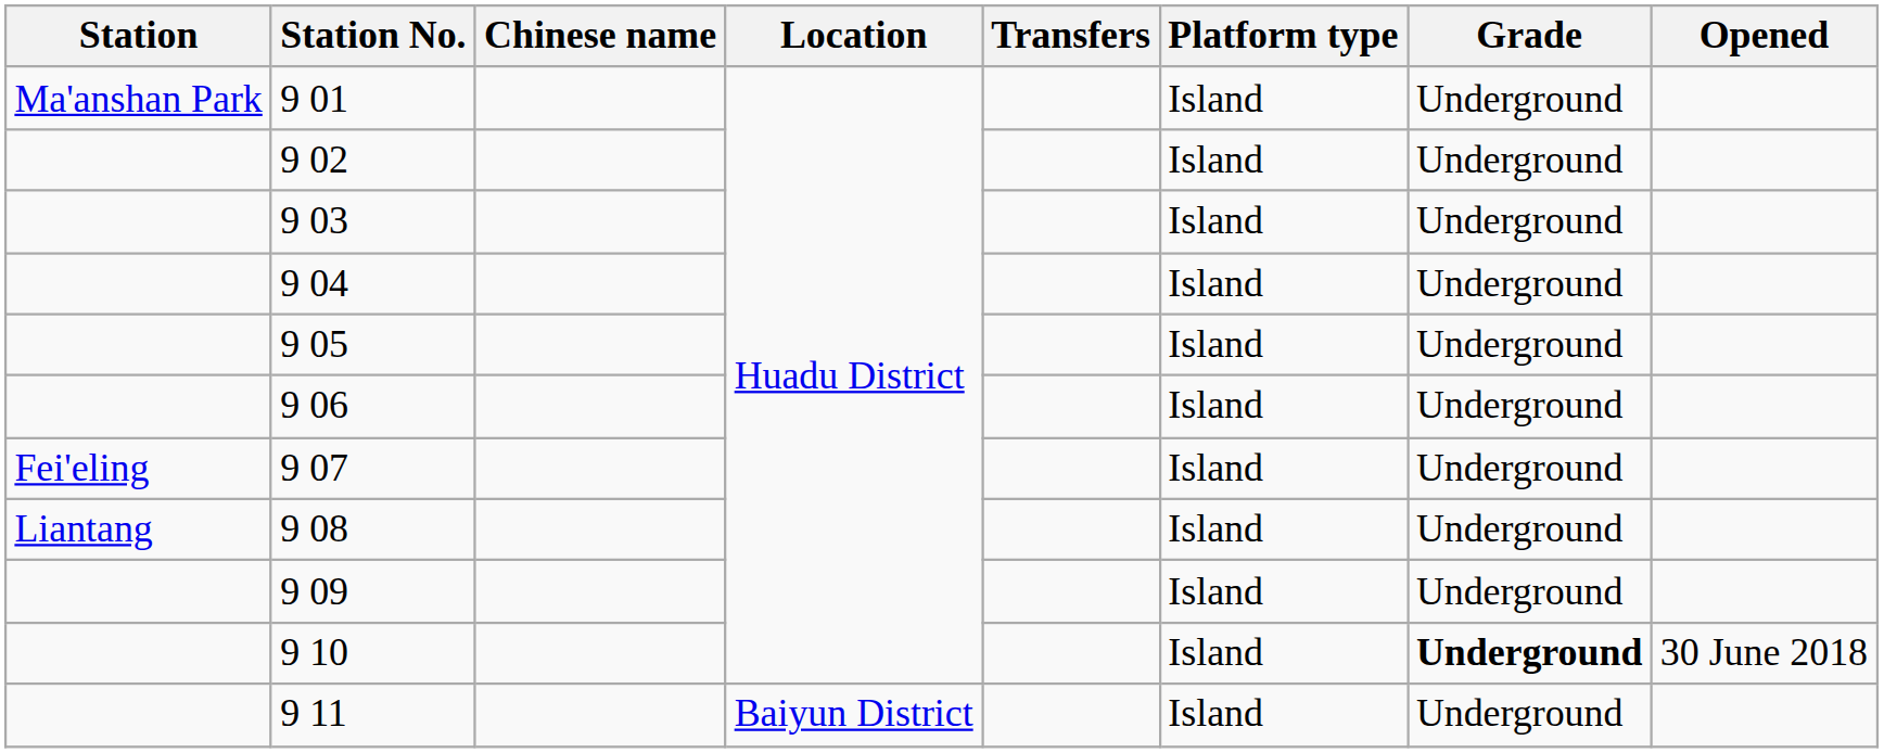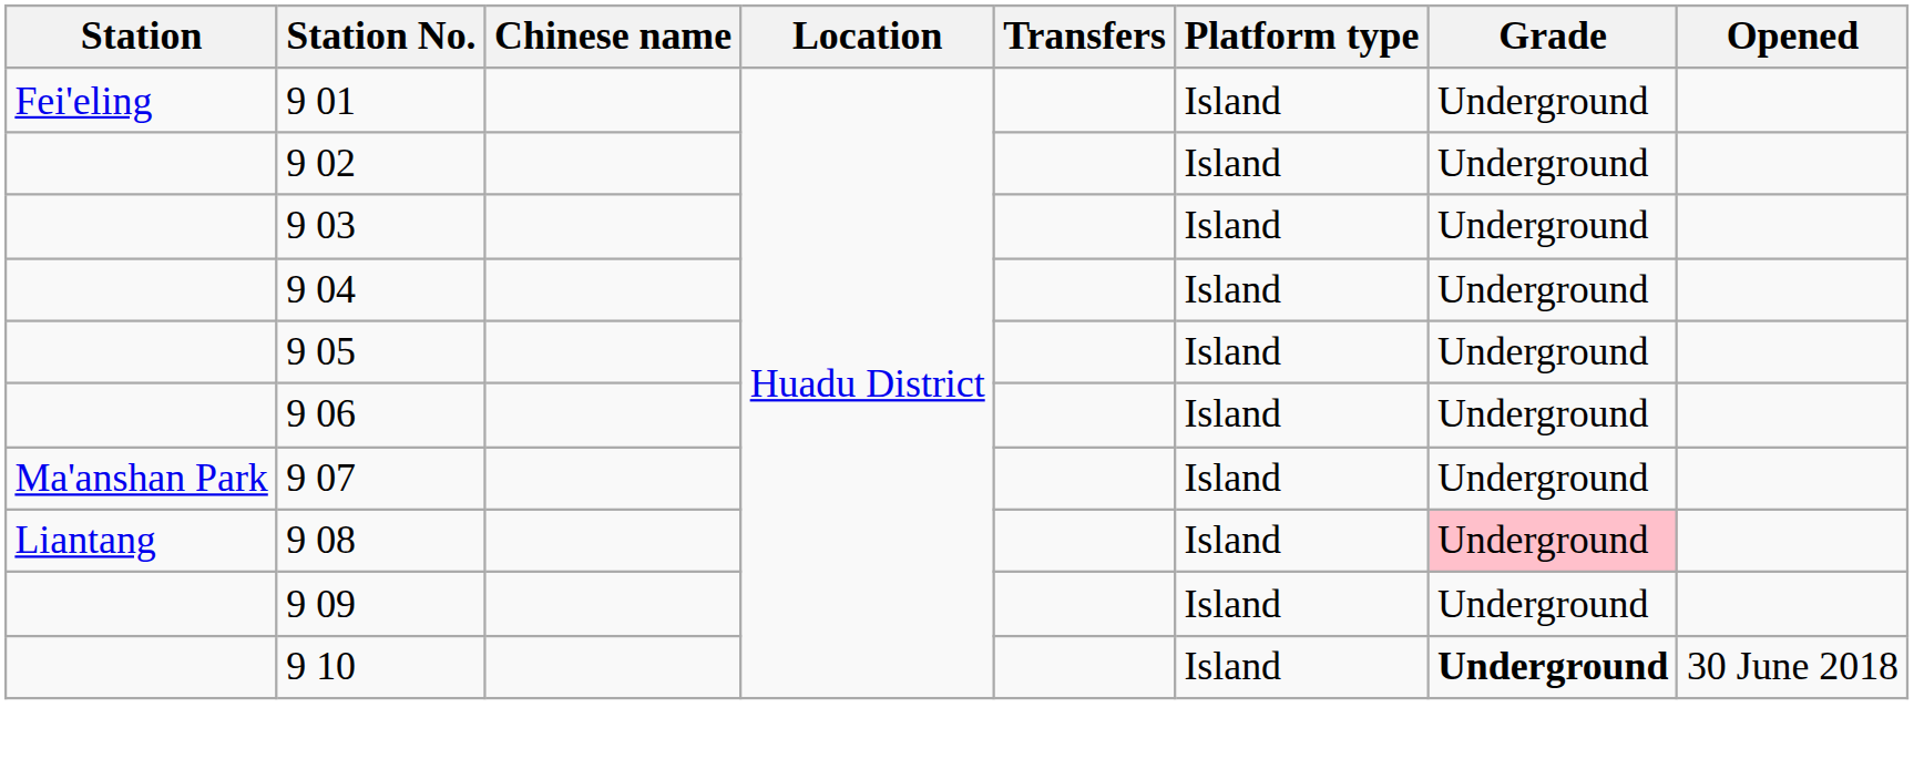 <table class="wikitable">
 <tr>
 <th>Station</th>
 <th>Station No.</th>
 <th>Chinese name</th>
 <th>Location</th>
 <th>Transfers</th>
 <th>Platform type</th>
 <th>Grade</th>
 <th>Opened</th>
 </tr>
 <tr>
-<td><a href='#'>Ma'anshan Park</a></td>
+<td><a href='#'>Fei'eling</a></td>
 <td>9 01</td>
 <td></td>
 <td rowspan="10"><a href='#'>Huadu District</a></td>
 <td></td>
 <td>Island</td>
 <td>Underground</td>
 <td></td>
 </tr>
 <tr>
 <td></td>
 <td>9 02</td>
 <td></td>
 <td></td>
 <td>Island</td>
 <td>Underground</td>
 <td></td>
 </tr>
 <tr>
 <td></td>
 <td>9 03</td>
 <td></td>
 <td></td>
 <td>Island</td>
 <td>Underground</td>
 <td></td>
 </tr>
 <tr>
 <td></td>
 <td>9 04</td>
 <td></td>
 <td></td>
 <td>Island</td>
 <td>Underground</td>
 <td></td>
 </tr>
 <tr>
 <td></td>
 <td>9 05</td>
 <td></td>
 <td></td>
 <td>Island</td>
 <td>Underground</td>
 <td></td>
 </tr>
 <tr>
 <td></td>
 <td>9 06</td>
 <td></td>
 <td></td>
 <td>Island</td>
 <td>Underground</td>
 <td></td>
 </tr>
 <tr>
-<td><a href='#'>Fei'eling</a></td>
+<td><a href='#'>Ma'anshan Park</a></td>
 <td>9 07</td>
 <td></td>
 <td></td>
 <td>Island</td>
 <td>Underground</td>
 <td></td>
 </tr>
 <tr>
 <td><a href='#'>Liantang</a></td>
 <td>9 08</td>
 <td></td>
 <td></td>
 <td>Island</td>
-<td>Underground</td>
+<td style="background: pink;">Underground</td>
 <td></td>
 </tr>
 <tr>
 <td></td>
 <td>9 09</td>
 <td></td>
 <td></td>
 <td>Island</td>
 <td>Underground</td>
 <td></td>
 </tr>
 <tr>
 <td></td>
 <td>9 10</td>
 <td></td>
 <td></td>
 <td>Island</td>
 <td><strong>Underground</strong></td>
 <td>30 June 2018</td>
 </tr>
-<tr>
-<td></td>
-<td>9 11</td>
-<td></td>
-<td rowspan="1"><a href='#'>Baiyun District</a></td>
-<td style="text-align: center"></td>
-<td>Island</td>
-<td>Underground</td>
-<td></td>
-</tr>
 </table>
